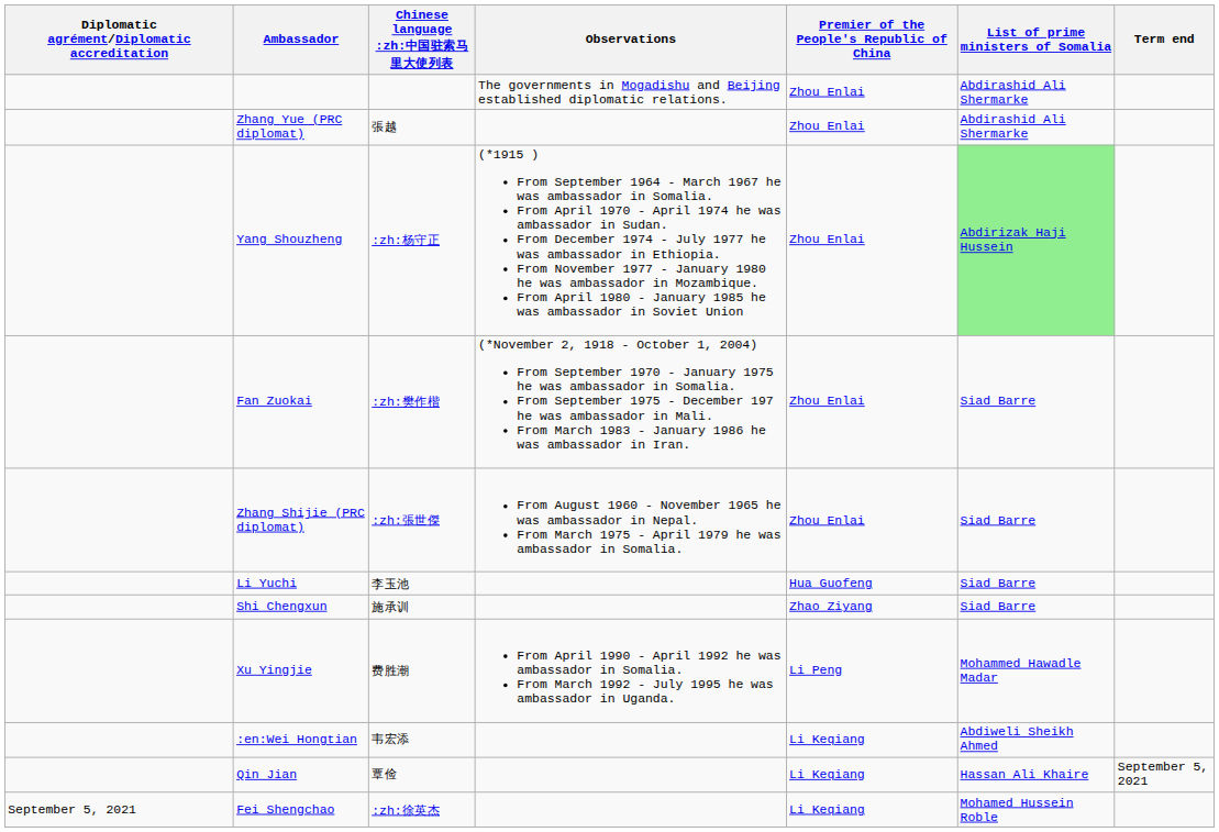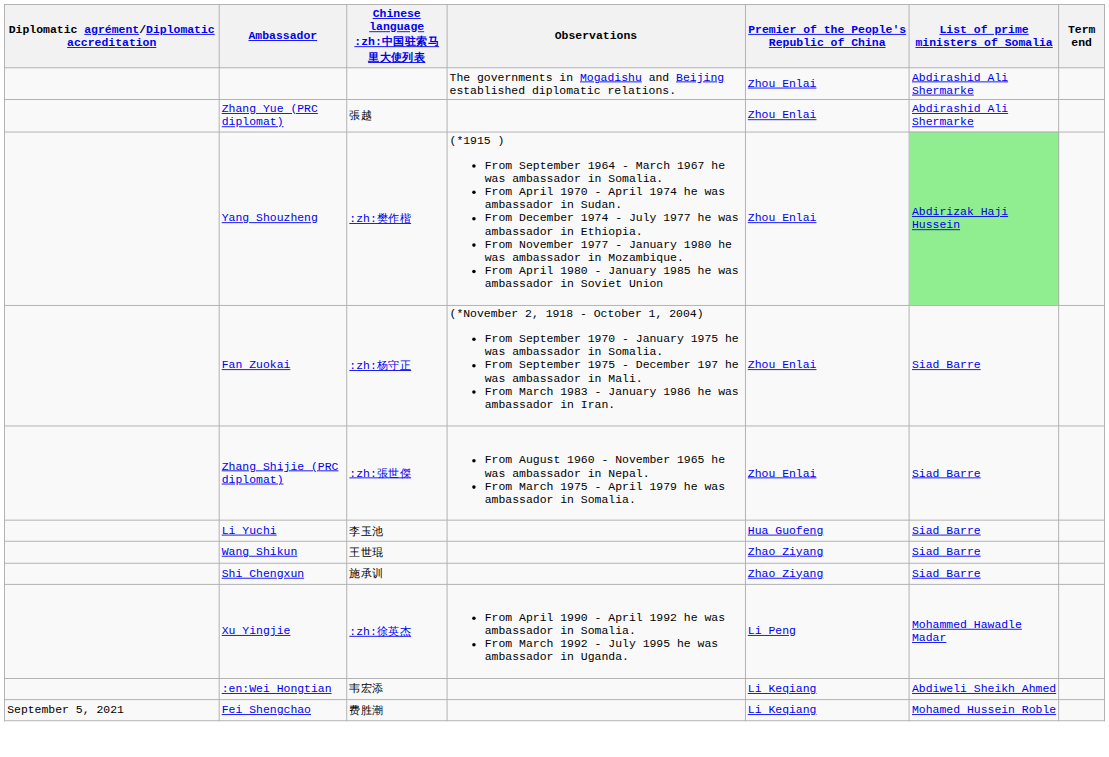 <table class="wikitable sortable">
 <tr>
 <th>Diplomatic <a href='#'>agrément</a>/<a href='#'>Diplomatic accreditation</a></th>
 <th><a href='#'>Ambassador</a></th>
 <th><a href='#'>Chinese language</a><br><a href='#'>:zh:中国驻索马里大使列表</a></th>
 <th>Observations</th>
 <th><a href='#'>Premier of the People's Republic of China</a></th>
 <th><a href='#'>List of prime ministers of Somalia</a></th>
 <th>Term end</th>
 </tr>
 <tr>
 <td></td>
 <td></td>
 <td></td>
 <td>The governments in <a href='#'>Mogadishu</a> and <a href='#'>Beijing</a> established diplomatic relations.</td>
 <td><a href='#'>Zhou Enlai</a></td>
 <td><a href='#'>Abdirashid Ali Shermarke</a></td>
 <td></td>
 </tr>
 <tr>
 <td></td>
 <td><a href='#'>Zhang Yue (PRC diplomat)</a></td>
 <td>張越</td>
 <td></td>
 <td><a href='#'>Zhou Enlai</a></td>
 <td><a href='#'>Abdirashid Ali Shermarke</a></td>
 <td></td>
 </tr>
 <tr>
 <td></td>
 <td><a href='#'>Yang Shouzheng</a></td>
-<td><a href='#'>:zh:杨守正</a></td>
+<td><a href='#'>:zh:樊作楷</a></td>
 <td>(*1915 )<br><ul><li>From September 1964 - March 1967 he was ambassador in Somalia.</li><li>From April 1970 - April 1974 he was ambassador in Sudan.</li><li>From December 1974 - July 1977 he was ambassador in Ethiopia.</li><li>From November 1977 - January 1980 he was ambassador in Mozambique.</li><li>From April 1980 - January 1985 he was ambassador in Soviet Union</li></ul></td>
 <td><a href='#'>Zhou Enlai</a></td>
 <td style="background: lightgreen;"><a href='#'>Abdirizak Haji Hussein</a></td>
 <td></td>
 </tr>
 <tr>
 <td></td>
 <td><a href='#'>Fan Zuokai</a></td>
-<td><a href='#'>:zh:樊作楷</a></td>
+<td><a href='#'>:zh:杨守正</a></td>
 <td>(*November 2, 1918 - October 1, 2004)<br><ul><li>From September 1970 - January 1975 he was ambassador in Somalia.</li><li>From September 1975 - December 197 he was ambassador in Mali.</li><li>From March 1983 - January 1986 he was ambassador in Iran.</li></ul></td>
 <td><a href='#'>Zhou Enlai</a></td>
 <td><a href='#'>Siad Barre</a></td>
 <td></td>
 </tr>
 <tr>
 <td></td>
 <td><a href='#'>Zhang Shijie (PRC diplomat)</a></td>
 <td><a href='#'>:zh:張世傑</a></td>
 <td><br><ul><li>From August 1960 - November 1965 he was ambassador in Nepal.</li><li>From March 1975 - April 1979 he was ambassador in Somalia.</li></ul></td>
 <td><a href='#'>Zhou Enlai</a></td>
 <td><a href='#'>Siad Barre</a></td>
 <td></td>
 </tr>
 <tr>
 <td></td>
 <td><a href='#'>Li Yuchi</a></td>
 <td>李玉池</td>
 <td></td>
 <td><a href='#'>Hua Guofeng</a></td>
 <td><a href='#'>Siad Barre</a></td>
 <td></td>
 </tr>
 <tr>
 <td></td>
+<td><a href='#'>Wang Shikun</a></td>
+<td>王世琨</td>
+<td></td>
+<td><a href='#'>Zhao Ziyang</a></td>
+<td><a href='#'>Siad Barre</a></td>
+<td></td>
+</tr>
+<tr>
+<td></td>
 <td><a href='#'>Shi Chengxun</a></td>
 <td>施承训</td>
 <td></td>
 <td><a href='#'>Zhao Ziyang</a></td>
 <td><a href='#'>Siad Barre</a></td>
 <td></td>
 </tr>
 <tr>
 <td></td>
 <td><a href='#'>Xu Yingjie</a></td>
-<td>费胜潮</td>
+<td><a href='#'>:zh:徐英杰</a></td>
 <td><br><ul><li>From April 1990 - April 1992 he was ambassador in Somalia.</li><li>From March 1992 - July 1995 he was ambassador in Uganda.</li></ul></td>
 <td><a href='#'>Li Peng</a></td>
 <td><a href='#'>Mohammed Hawadle Madar</a></td>
 <td></td>
 </tr>
 <tr>
 <td></td>
 <td><a href='#'>:en:Wei Hongtian</a></td>
 <td>韦宏添</td>
 <td></td>
 <td><a href='#'>Li Keqiang</a></td>
 <td><a href='#'>Abdiweli Sheikh Ahmed</a></td>
 <td></td>
 </tr>
 <tr>
-<td></td>
-<td><a href='#'>Qin Jian</a></td>
-<td>覃俭</td>
-<td></td>
-<td><a href='#'>Li Keqiang</a></td>
-<td><a href='#'>Hassan Ali Khaire</a></td>
-<td>September 5, 2021</td>
-</tr>
-<tr>
 <td>September 5, 2021</td>
 <td><a href='#'>Fei Shengchao</a></td>
-<td><a href='#'>:zh:徐英杰</a></td>
+<td>费胜潮</td>
 <td></td>
 <td><a href='#'>Li Keqiang</a></td>
 <td><a href='#'>Mohamed Hussein Roble</a></td>
 <td></td>
 </tr>
 </table>
